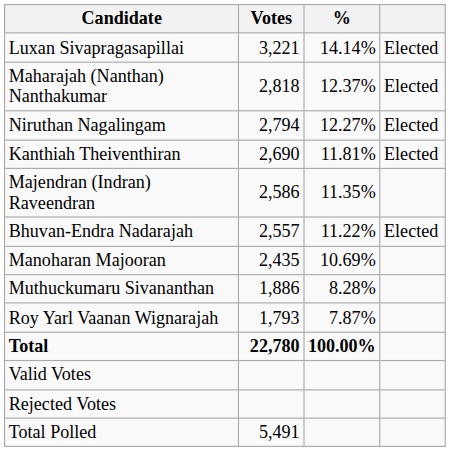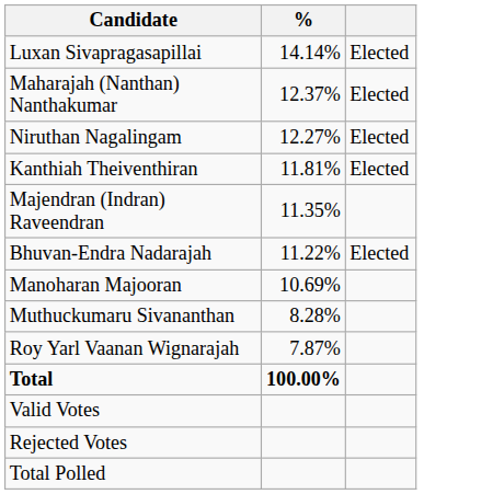 <table class="wikitable" border="1" style="text-align:right;">
 <tr>
 <th align=left width="200">Candidate</th>
-<th align=left width="50">Votes</th>
 <th align=left width="40">%</th>
 <th align=left width="50"></th>
 </tr>
 <tr>
 <td align=left>Luxan Sivapragasapillai</td>
-<td>3,221</td>
 <td>14.14%</td>
 <td align=left>Elected</td>
 </tr>
 <tr>
 <td align=left>Maharajah (Nanthan) Nanthakumar</td>
-<td>2,818</td>
 <td>12.37%</td>
 <td align=left>Elected</td>
 </tr>
 <tr>
 <td align=left>Niruthan Nagalingam</td>
-<td>2,794</td>
 <td>12.27%</td>
 <td align=left>Elected</td>
 </tr>
 <tr>
 <td align=left>Kanthiah Theiventhiran</td>
-<td>2,690</td>
 <td>11.81%</td>
 <td align=left>Elected</td>
 </tr>
 <tr>
 <td align=left>Majendran (Indran) Raveendran</td>
-<td>2,586</td>
 <td>11.35%</td>
 <td></td>
 </tr>
 <tr>
 <td align=left>Bhuvan-Endra Nadarajah</td>
-<td>2,557</td>
 <td>11.22%</td>
 <td align=left>Elected</td>
 </tr>
 <tr>
 <td align=left>Manoharan Majooran</td>
-<td>2,435</td>
 <td>10.69%</td>
 <td></td>
 </tr>
 <tr>
 <td align=left>Muthuckumaru Sivananthan</td>
-<td>1,886</td>
 <td>8.28%</td>
 <td></td>
 </tr>
 <tr>
 <td align=left>Roy Yarl Vaanan Wignarajah</td>
-<td>1,793</td>
 <td>7.87%</td>
 <td></td>
 </tr>
 <tr>
 <td align=left><strong>Total</strong></td>
-<td><strong>22,780</strong></td>
 <td><strong>100.00%</strong></td>
 <td></td>
 </tr>
 <tr>
 <td align=left>Valid Votes</td>
 <td></td>
 <td></td>
-<td></td>
 </tr>
 <tr>
 <td align=left>Rejected Votes</td>
 <td></td>
 <td></td>
-<td></td>
 </tr>
 <tr>
 <td align=left>Total Polled</td>
-<td>5,491</td>
 <td></td>
 <td></td>
 </tr>
 </table>
